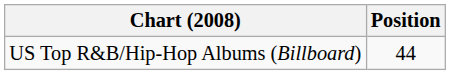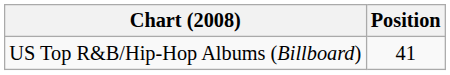 <table class="wikitable plainrowheaders">
 <tr>
 <th>Chart (2008)</th>
 <th>Position</th>
 </tr>
 <tr>
 <td>US Top R&B/Hip-Hop Albums (<em>Billboard</em>)</td>
-<td style="text-align:center">44</td>
+<td style="text-align:center">41</td>
 </tr>
 </table>
